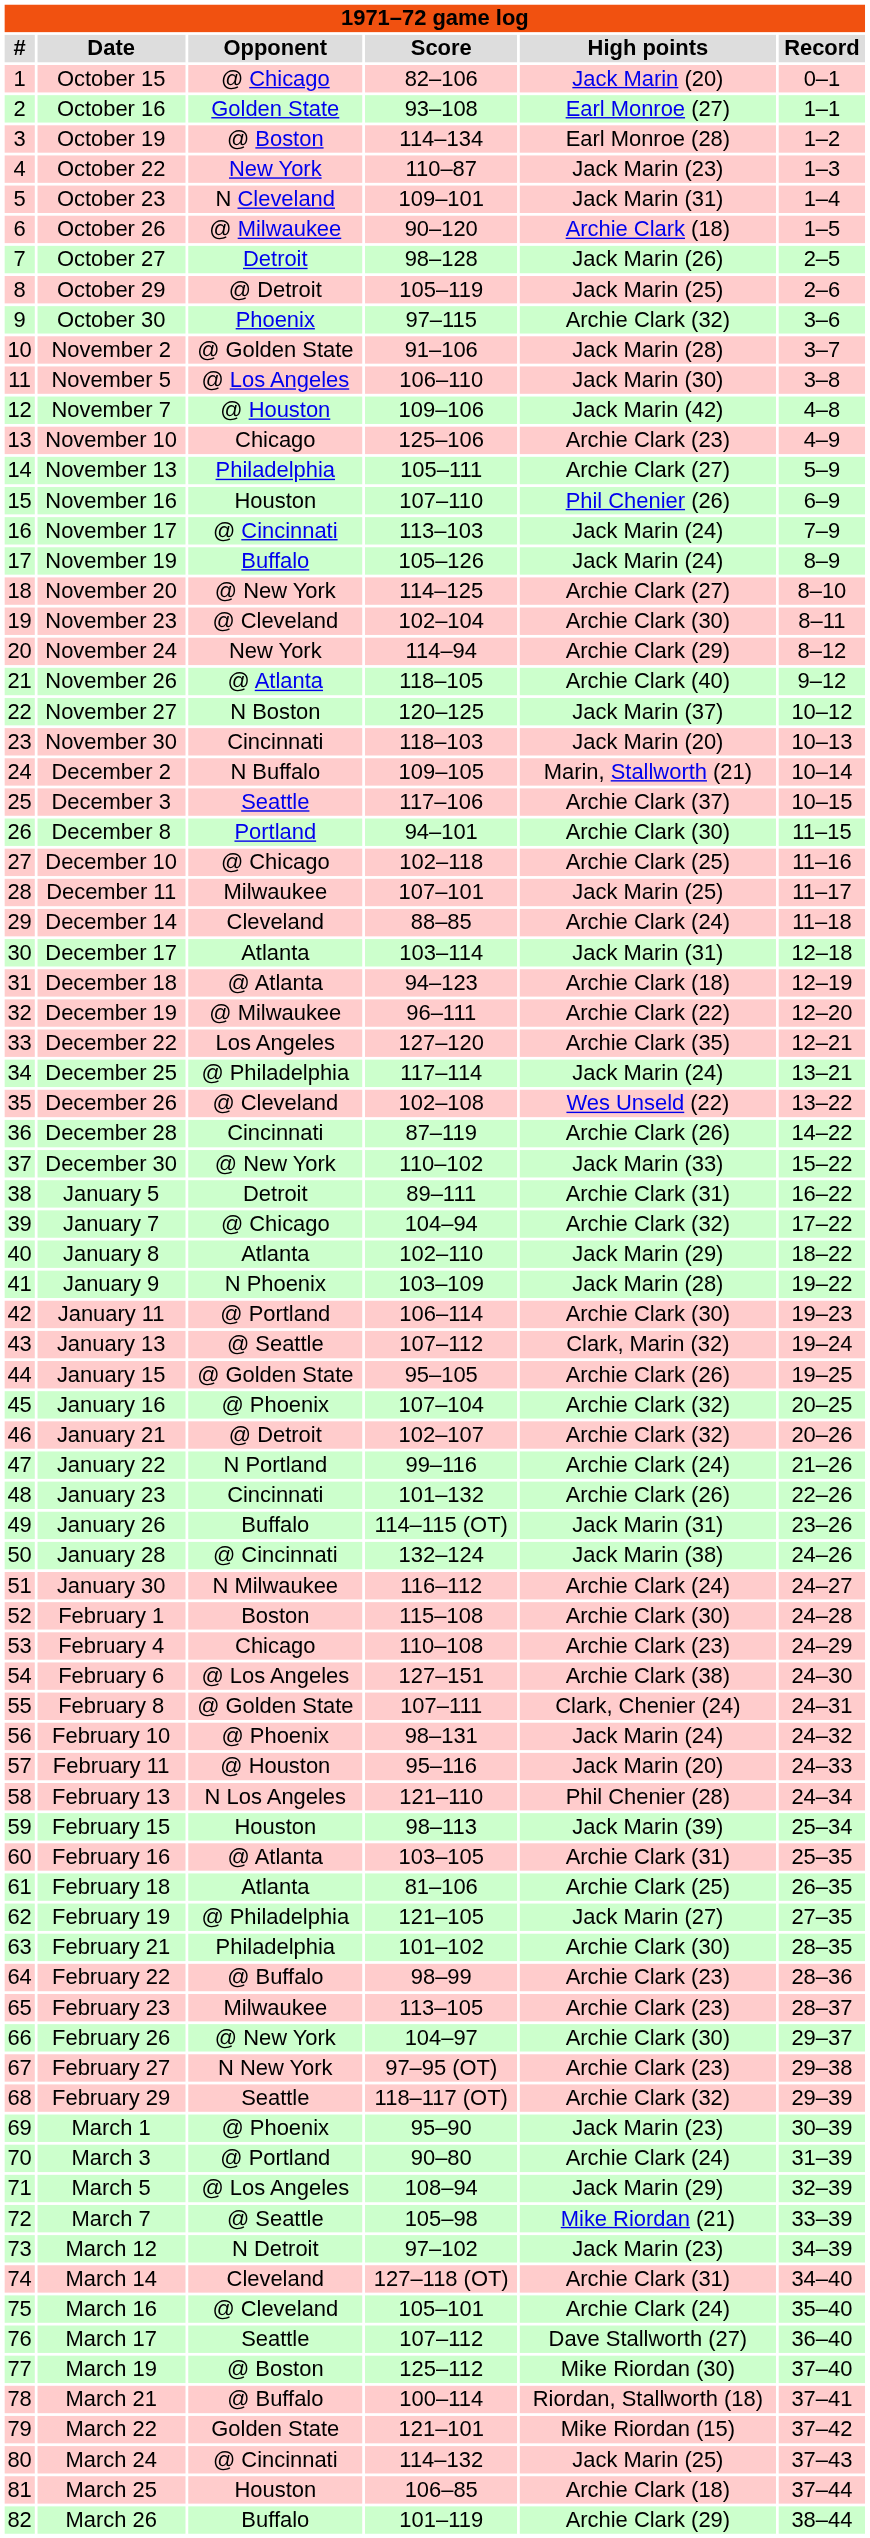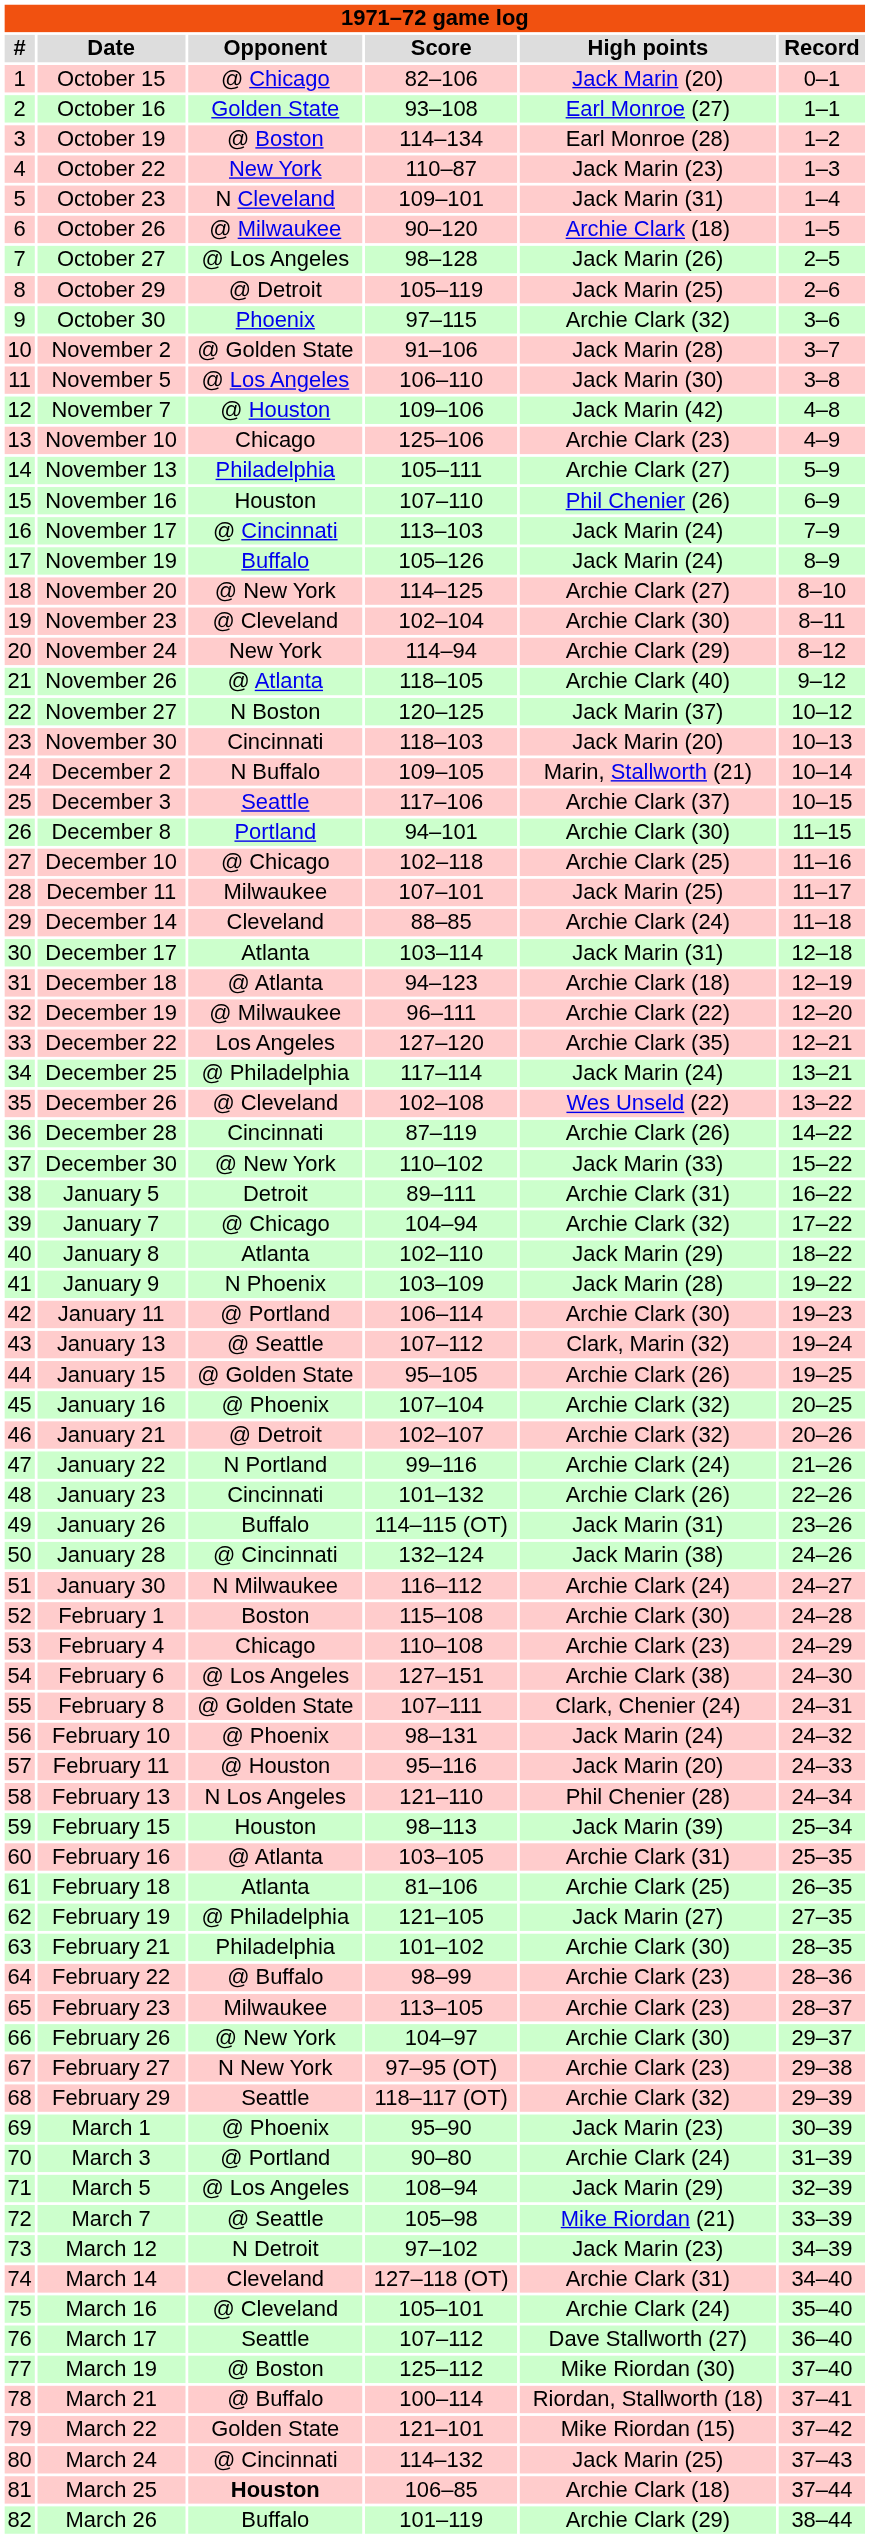 <table class="toccolours collapsible" width=50% style="clear:both; margin:1.5em auto; text-align:center">
 <tr>
 <th colspan=11 style="background:#F15110; color:#000000;">1971–72 game log</th>
 </tr>
 <tr align="center" bgcolor="#dddddd">
 <td><strong>#</strong></td>
 <td><strong>Date</strong></td>
 <td><strong>Opponent</strong></td>
 <td><strong>Score</strong></td>
 <td><strong>High points</strong></td>
 <td><strong>Record</strong></td>
 </tr>
 <tr align="center" bgcolor="ffcccc">
 <td>1</td>
 <td>October 15</td>
 <td>@ <a href='#'>Chicago</a></td>
 <td>82–106</td>
 <td><a href='#'>Jack Marin</a> (20)</td>
 <td>0–1</td>
 </tr>
 <tr align="center" bgcolor="ccffcc">
 <td>2</td>
 <td>October 16</td>
 <td><a href='#'>Golden State</a></td>
 <td>93–108</td>
 <td><a href='#'>Earl Monroe</a> (27)</td>
 <td>1–1</td>
 </tr>
 <tr align="center" bgcolor="ffcccc">
 <td>3</td>
 <td>October 19</td>
 <td>@ <a href='#'>Boston</a></td>
 <td>114–134</td>
 <td>Earl Monroe (28)</td>
 <td>1–2</td>
 </tr>
 <tr align="center" bgcolor="ffcccc">
 <td>4</td>
 <td>October 22</td>
 <td><a href='#'>New York</a></td>
 <td>110–87</td>
 <td>Jack Marin (23)</td>
 <td>1–3</td>
 </tr>
 <tr align="center" bgcolor="ffcccc">
 <td>5</td>
 <td>October 23</td>
 <td>N <a href='#'>Cleveland</a></td>
 <td>109–101</td>
 <td>Jack Marin (31)</td>
 <td>1–4</td>
 </tr>
 <tr align="center" bgcolor="ffcccc">
 <td>6</td>
 <td>October 26</td>
 <td>@ <a href='#'>Milwaukee</a></td>
 <td>90–120</td>
 <td><a href='#'>Archie Clark</a> (18)</td>
 <td>1–5</td>
 </tr>
 <tr align="center" bgcolor="ccffcc">
 <td>7</td>
 <td>October 27</td>
-<td><a href='#'>Detroit</a></td>
+<td>@ Los Angeles</td>
 <td>98–128</td>
 <td>Jack Marin (26)</td>
 <td>2–5</td>
 </tr>
 <tr align="center" bgcolor="ffcccc">
 <td>8</td>
 <td>October 29</td>
 <td>@ Detroit</td>
 <td>105–119</td>
 <td>Jack Marin (25)</td>
 <td>2–6</td>
 </tr>
 <tr align="center" bgcolor="ccffcc">
 <td>9</td>
 <td>October 30</td>
 <td><a href='#'>Phoenix</a></td>
 <td>97–115</td>
 <td>Archie Clark (32)</td>
 <td>3–6</td>
 </tr>
 <tr align="center" bgcolor="ffcccc">
 <td>10</td>
 <td>November 2</td>
 <td>@ Golden State</td>
 <td>91–106</td>
 <td>Jack Marin (28)</td>
 <td>3–7</td>
 </tr>
 <tr align="center" bgcolor="ffcccc">
 <td>11</td>
 <td>November 5</td>
 <td>@ <a href='#'>Los Angeles</a></td>
 <td>106–110</td>
 <td>Jack Marin (30)</td>
 <td>3–8</td>
 </tr>
 <tr align="center" bgcolor="ccffcc">
 <td>12</td>
 <td>November 7</td>
 <td>@ <a href='#'>Houston</a></td>
 <td>109–106</td>
 <td>Jack Marin (42)</td>
 <td>4–8</td>
 </tr>
 <tr align="center" bgcolor="ffcccc">
 <td>13</td>
 <td>November 10</td>
 <td>Chicago</td>
 <td>125–106</td>
 <td>Archie Clark (23)</td>
 <td>4–9</td>
 </tr>
 <tr align="center" bgcolor="ccffcc">
 <td>14</td>
 <td>November 13</td>
 <td><a href='#'>Philadelphia</a></td>
 <td>105–111</td>
 <td>Archie Clark (27)</td>
 <td>5–9</td>
 </tr>
 <tr align="center" bgcolor="ccffcc">
 <td>15</td>
 <td>November 16</td>
 <td>Houston</td>
 <td>107–110</td>
 <td><a href='#'>Phil Chenier</a> (26)</td>
 <td>6–9</td>
 </tr>
 <tr align="center" bgcolor="ccffcc">
 <td>16</td>
 <td>November 17</td>
 <td>@ <a href='#'>Cincinnati</a></td>
 <td>113–103</td>
 <td>Jack Marin (24)</td>
 <td>7–9</td>
 </tr>
 <tr align="center" bgcolor="ccffcc">
 <td>17</td>
 <td>November 19</td>
 <td><a href='#'>Buffalo</a></td>
 <td>105–126</td>
 <td>Jack Marin (24)</td>
 <td>8–9</td>
 </tr>
 <tr align="center" bgcolor="ffcccc">
 <td>18</td>
 <td>November 20</td>
 <td>@ New York</td>
 <td>114–125</td>
 <td>Archie Clark (27)</td>
 <td>8–10</td>
 </tr>
 <tr align="center" bgcolor="ffcccc">
 <td>19</td>
 <td>November 23</td>
 <td>@ Cleveland</td>
 <td>102–104</td>
 <td>Archie Clark (30)</td>
 <td>8–11</td>
 </tr>
 <tr align="center" bgcolor="ffcccc">
 <td>20</td>
 <td>November 24</td>
 <td>New York</td>
 <td>114–94</td>
 <td>Archie Clark (29)</td>
 <td>8–12</td>
 </tr>
 <tr align="center" bgcolor="ccffcc">
 <td>21</td>
 <td>November 26</td>
 <td>@ <a href='#'>Atlanta</a></td>
 <td>118–105</td>
 <td>Archie Clark (40)</td>
 <td>9–12</td>
 </tr>
 <tr align="center" bgcolor="ccffcc">
 <td>22</td>
 <td>November 27</td>
 <td>N Boston</td>
 <td>120–125</td>
 <td>Jack Marin (37)</td>
 <td>10–12</td>
 </tr>
 <tr align="center" bgcolor="ffcccc">
 <td>23</td>
 <td>November 30</td>
 <td>Cincinnati</td>
 <td>118–103</td>
 <td>Jack Marin (20)</td>
 <td>10–13</td>
 </tr>
 <tr align="center" bgcolor="ffcccc">
 <td>24</td>
 <td>December 2</td>
 <td>N Buffalo</td>
 <td>109–105</td>
 <td>Marin, <a href='#'>Stallworth</a> (21)</td>
 <td>10–14</td>
 </tr>
 <tr align="center" bgcolor="ffcccc">
 <td>25</td>
 <td>December 3</td>
 <td><a href='#'>Seattle</a></td>
 <td>117–106</td>
 <td>Archie Clark (37)</td>
 <td>10–15</td>
 </tr>
 <tr align="center" bgcolor="ccffcc">
 <td>26</td>
 <td>December 8</td>
 <td><a href='#'>Portland</a></td>
 <td>94–101</td>
 <td>Archie Clark (30)</td>
 <td>11–15</td>
 </tr>
 <tr align="center" bgcolor="ffcccc">
 <td>27</td>
 <td>December 10</td>
 <td>@ Chicago</td>
 <td>102–118</td>
 <td>Archie Clark (25)</td>
 <td>11–16</td>
 </tr>
 <tr align="center" bgcolor="ffcccc">
 <td>28</td>
 <td>December 11</td>
 <td>Milwaukee</td>
 <td>107–101</td>
 <td>Jack Marin (25)</td>
 <td>11–17</td>
 </tr>
 <tr align="center" bgcolor="ffcccc">
 <td>29</td>
 <td>December 14</td>
 <td>Cleveland</td>
 <td>88–85</td>
 <td>Archie Clark (24)</td>
 <td>11–18</td>
 </tr>
 <tr align="center" bgcolor="ccffcc">
 <td>30</td>
 <td>December 17</td>
 <td>Atlanta</td>
 <td>103–114</td>
 <td>Jack Marin (31)</td>
 <td>12–18</td>
 </tr>
 <tr align="center" bgcolor="ffcccc">
 <td>31</td>
 <td>December 18</td>
 <td>@ Atlanta</td>
 <td>94–123</td>
 <td>Archie Clark (18)</td>
 <td>12–19</td>
 </tr>
 <tr align="center" bgcolor="ffcccc">
 <td>32</td>
 <td>December 19</td>
 <td>@ Milwaukee</td>
 <td>96–111</td>
 <td>Archie Clark (22)</td>
 <td>12–20</td>
 </tr>
 <tr align="center" bgcolor="ffcccc">
 <td>33</td>
 <td>December 22</td>
 <td>Los Angeles</td>
 <td>127–120</td>
 <td>Archie Clark (35)</td>
 <td>12–21</td>
 </tr>
 <tr align="center" bgcolor="ccffcc">
 <td>34</td>
 <td>December 25</td>
 <td>@ Philadelphia</td>
 <td>117–114</td>
 <td>Jack Marin (24)</td>
 <td>13–21</td>
 </tr>
 <tr align="center" bgcolor="ffcccc">
 <td>35</td>
 <td>December 26</td>
 <td>@ Cleveland</td>
 <td>102–108</td>
 <td><a href='#'>Wes Unseld</a> (22)</td>
 <td>13–22</td>
 </tr>
 <tr align="center" bgcolor="ccffcc">
 <td>36</td>
 <td>December 28</td>
 <td>Cincinnati</td>
 <td>87–119</td>
 <td>Archie Clark (26)</td>
 <td>14–22</td>
 </tr>
 <tr align="center" bgcolor="ccffcc">
 <td>37</td>
 <td>December 30</td>
 <td>@ New York</td>
 <td>110–102</td>
 <td>Jack Marin (33)</td>
 <td>15–22</td>
 </tr>
 <tr align="center" bgcolor="ccffcc">
 <td>38</td>
 <td>January 5</td>
 <td>Detroit</td>
 <td>89–111</td>
 <td>Archie Clark (31)</td>
 <td>16–22</td>
 </tr>
 <tr align="center" bgcolor="ccffcc">
 <td>39</td>
 <td>January 7</td>
 <td>@ Chicago</td>
 <td>104–94</td>
 <td>Archie Clark (32)</td>
 <td>17–22</td>
 </tr>
 <tr align="center" bgcolor="ccffcc">
 <td>40</td>
 <td>January 8</td>
 <td>Atlanta</td>
 <td>102–110</td>
 <td>Jack Marin (29)</td>
 <td>18–22</td>
 </tr>
 <tr align="center" bgcolor="ccffcc">
 <td>41</td>
 <td>January 9</td>
 <td>N Phoenix</td>
 <td>103–109</td>
 <td>Jack Marin (28)</td>
 <td>19–22</td>
 </tr>
 <tr align="center" bgcolor="ffcccc">
 <td>42</td>
 <td>January 11</td>
 <td>@ Portland</td>
 <td>106–114</td>
 <td>Archie Clark (30)</td>
 <td>19–23</td>
 </tr>
 <tr align="center" bgcolor="ffcccc">
 <td>43</td>
 <td>January 13</td>
 <td>@ Seattle</td>
 <td>107–112</td>
 <td>Clark, Marin (32)</td>
 <td>19–24</td>
 </tr>
 <tr align="center" bgcolor="ffcccc">
 <td>44</td>
 <td>January 15</td>
 <td>@ Golden State</td>
 <td>95–105</td>
 <td>Archie Clark (26)</td>
 <td>19–25</td>
 </tr>
 <tr align="center" bgcolor="ccffcc">
 <td>45</td>
 <td>January 16</td>
 <td>@ Phoenix</td>
 <td>107–104</td>
 <td>Archie Clark (32)</td>
 <td>20–25</td>
 </tr>
 <tr align="center" bgcolor="ffcccc">
 <td>46</td>
 <td>January 21</td>
 <td>@ Detroit</td>
 <td>102–107</td>
 <td>Archie Clark (32)</td>
 <td>20–26</td>
 </tr>
 <tr align="center" bgcolor="ccffcc">
 <td>47</td>
 <td>January 22</td>
 <td>N Portland</td>
 <td>99–116</td>
 <td>Archie Clark (24)</td>
 <td>21–26</td>
 </tr>
 <tr align="center" bgcolor="ccffcc">
 <td>48</td>
 <td>January 23</td>
 <td>Cincinnati</td>
 <td>101–132</td>
 <td>Archie Clark (26)</td>
 <td>22–26</td>
 </tr>
 <tr align="center" bgcolor="ccffcc">
 <td>49</td>
 <td>January 26</td>
 <td>Buffalo</td>
 <td>114–115 (OT)</td>
 <td>Jack Marin (31)</td>
 <td>23–26</td>
 </tr>
 <tr align="center" bgcolor="ccffcc">
 <td>50</td>
 <td>January 28</td>
 <td>@ Cincinnati</td>
 <td>132–124</td>
 <td>Jack Marin (38)</td>
 <td>24–26</td>
 </tr>
 <tr align="center" bgcolor="ffcccc">
 <td>51</td>
 <td>January 30</td>
 <td>N Milwaukee</td>
 <td>116–112</td>
 <td>Archie Clark (24)</td>
 <td>24–27</td>
 </tr>
 <tr align="center" bgcolor="ffcccc">
 <td>52</td>
 <td>February 1</td>
 <td>Boston</td>
 <td>115–108</td>
 <td>Archie Clark (30)</td>
 <td>24–28</td>
 </tr>
 <tr align="center" bgcolor="ffcccc">
 <td>53</td>
 <td>February 4</td>
 <td>Chicago</td>
 <td>110–108</td>
 <td>Archie Clark (23)</td>
 <td>24–29</td>
 </tr>
 <tr align="center" bgcolor="ffcccc">
 <td>54</td>
 <td>February 6</td>
 <td>@ Los Angeles</td>
 <td>127–151</td>
 <td>Archie Clark (38)</td>
 <td>24–30</td>
 </tr>
 <tr align="center" bgcolor="ffcccc">
 <td>55</td>
 <td>February 8</td>
 <td>@ Golden State</td>
 <td>107–111</td>
 <td>Clark, Chenier (24)</td>
 <td>24–31</td>
 </tr>
 <tr align="center" bgcolor="ffcccc">
 <td>56</td>
 <td>February 10</td>
 <td>@ Phoenix</td>
 <td>98–131</td>
 <td>Jack Marin (24)</td>
 <td>24–32</td>
 </tr>
 <tr align="center" bgcolor="ffcccc">
 <td>57</td>
 <td>February 11</td>
 <td>@ Houston</td>
 <td>95–116</td>
 <td>Jack Marin (20)</td>
 <td>24–33</td>
 </tr>
 <tr align="center" bgcolor="ffcccc">
 <td>58</td>
 <td>February 13</td>
 <td>N Los Angeles</td>
 <td>121–110</td>
 <td>Phil Chenier (28)</td>
 <td>24–34</td>
 </tr>
 <tr align="center" bgcolor="ccffcc">
 <td>59</td>
 <td>February 15</td>
 <td>Houston</td>
 <td>98–113</td>
 <td>Jack Marin (39)</td>
 <td>25–34</td>
 </tr>
 <tr align="center" bgcolor="ffcccc">
 <td>60</td>
 <td>February 16</td>
 <td>@ Atlanta</td>
 <td>103–105</td>
 <td>Archie Clark (31)</td>
 <td>25–35</td>
 </tr>
 <tr align="center" bgcolor="ccffcc">
 <td>61</td>
 <td>February 18</td>
 <td>Atlanta</td>
 <td>81–106</td>
 <td>Archie Clark (25)</td>
 <td>26–35</td>
 </tr>
 <tr align="center" bgcolor="ccffcc">
 <td>62</td>
 <td>February 19</td>
 <td>@ Philadelphia</td>
 <td>121–105</td>
 <td>Jack Marin (27)</td>
 <td>27–35</td>
 </tr>
 <tr align="center" bgcolor="ccffcc">
 <td>63</td>
 <td>February 21</td>
 <td>Philadelphia</td>
 <td>101–102</td>
 <td>Archie Clark (30)</td>
 <td>28–35</td>
 </tr>
 <tr align="center" bgcolor="ffcccc">
 <td>64</td>
 <td>February 22</td>
 <td>@ Buffalo</td>
 <td>98–99</td>
 <td>Archie Clark (23)</td>
 <td>28–36</td>
 </tr>
 <tr align="center" bgcolor="ffcccc">
 <td>65</td>
 <td>February 23</td>
 <td>Milwaukee</td>
 <td>113–105</td>
 <td>Archie Clark (23)</td>
 <td>28–37</td>
 </tr>
 <tr align="center" bgcolor="ccffcc">
 <td>66</td>
 <td>February 26</td>
 <td>@ New York</td>
 <td>104–97</td>
 <td>Archie Clark (30)</td>
 <td>29–37</td>
 </tr>
 <tr align="center" bgcolor="ffcccc">
 <td>67</td>
 <td>February 27</td>
 <td>N New York</td>
 <td>97–95 (OT)</td>
 <td>Archie Clark (23)</td>
 <td>29–38</td>
 </tr>
 <tr align="center" bgcolor="ffcccc">
 <td>68</td>
 <td>February 29</td>
 <td>Seattle</td>
 <td>118–117 (OT)</td>
 <td>Archie Clark (32)</td>
 <td>29–39</td>
 </tr>
 <tr align="center" bgcolor="ccffcc">
 <td>69</td>
 <td>March 1</td>
 <td>@ Phoenix</td>
 <td>95–90</td>
 <td>Jack Marin (23)</td>
 <td>30–39</td>
 </tr>
 <tr align="center" bgcolor="ccffcc">
 <td>70</td>
 <td>March 3</td>
 <td>@ Portland</td>
 <td>90–80</td>
 <td>Archie Clark (24)</td>
 <td>31–39</td>
 </tr>
 <tr align="center" bgcolor="ccffcc">
 <td>71</td>
 <td>March 5</td>
 <td>@ Los Angeles</td>
 <td>108–94</td>
 <td>Jack Marin (29)</td>
 <td>32–39</td>
 </tr>
 <tr align="center" bgcolor="ccffcc">
 <td>72</td>
 <td>March 7</td>
 <td>@ Seattle</td>
 <td>105–98</td>
 <td><a href='#'>Mike Riordan</a> (21)</td>
 <td>33–39</td>
 </tr>
 <tr align="center" bgcolor="ccffcc">
 <td>73</td>
 <td>March 12</td>
 <td>N Detroit</td>
 <td>97–102</td>
 <td>Jack Marin (23)</td>
 <td>34–39</td>
 </tr>
 <tr align="center" bgcolor="ffcccc">
 <td>74</td>
 <td>March 14</td>
 <td>Cleveland</td>
 <td>127–118 (OT)</td>
 <td>Archie Clark (31)</td>
 <td>34–40</td>
 </tr>
 <tr align="center" bgcolor="ccffcc">
 <td>75</td>
 <td>March 16</td>
 <td>@ Cleveland</td>
 <td>105–101</td>
 <td>Archie Clark (24)</td>
 <td>35–40</td>
 </tr>
 <tr align="center" bgcolor="ccffcc">
 <td>76</td>
 <td>March 17</td>
 <td>Seattle</td>
 <td>107–112</td>
 <td>Dave Stallworth (27)</td>
 <td>36–40</td>
 </tr>
 <tr align="center" bgcolor="ccffcc">
 <td>77</td>
 <td>March 19</td>
 <td>@ Boston</td>
 <td>125–112</td>
 <td>Mike Riordan (30)</td>
 <td>37–40</td>
 </tr>
 <tr align="center" bgcolor="ffcccc">
 <td>78</td>
 <td>March 21</td>
 <td>@ Buffalo</td>
 <td>100–114</td>
 <td>Riordan, Stallworth (18)</td>
 <td>37–41</td>
 </tr>
 <tr align="center" bgcolor="ffcccc">
 <td>79</td>
 <td>March 22</td>
 <td>Golden State</td>
 <td>121–101</td>
 <td>Mike Riordan (15)</td>
 <td>37–42</td>
 </tr>
 <tr align="center" bgcolor="ffcccc">
 <td>80</td>
 <td>March 24</td>
 <td>@ Cincinnati</td>
 <td>114–132</td>
 <td>Jack Marin (25)</td>
 <td>37–43</td>
 </tr>
 <tr align="center" bgcolor="ffcccc">
 <td>81</td>
 <td>March 25</td>
-<td>Houston</td>
+<td><strong>Houston</strong></td>
 <td>106–85</td>
 <td>Archie Clark (18)</td>
 <td>37–44</td>
 </tr>
 <tr align="center" bgcolor="ccffcc">
 <td>82</td>
 <td>March 26</td>
 <td>Buffalo</td>
 <td>101–119</td>
 <td>Archie Clark (29)</td>
 <td>38–44</td>
 </tr>
 </table>
